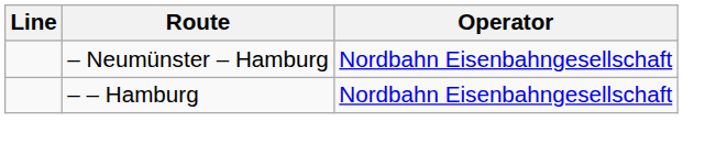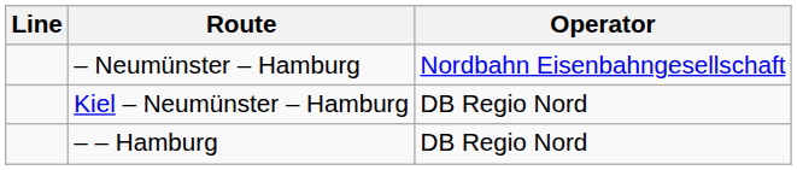 <table class="wikitable">
 <tr>
 <th>Line</th>
 <th>Route</th>
 <th>Operator</th>
 </tr>
 <tr>
 <td></td>
 <td> – Neumünster –  Hamburg</td>
 <td><a href='#'>Nordbahn Eisenbahngesellschaft</a></td>
 </tr>
 <tr>
 <td></td>
+<td><a href='#'>Kiel</a> – Neumünster –  Hamburg</td>
+<td>DB Regio Nord</td>
+</tr>
+<tr>
+<td></td>
 <td> –  –  Hamburg</td>
-<td><a href='#'>Nordbahn Eisenbahngesellschaft</a></td>
+<td>DB Regio Nord</td>
 </tr>
 </table>
